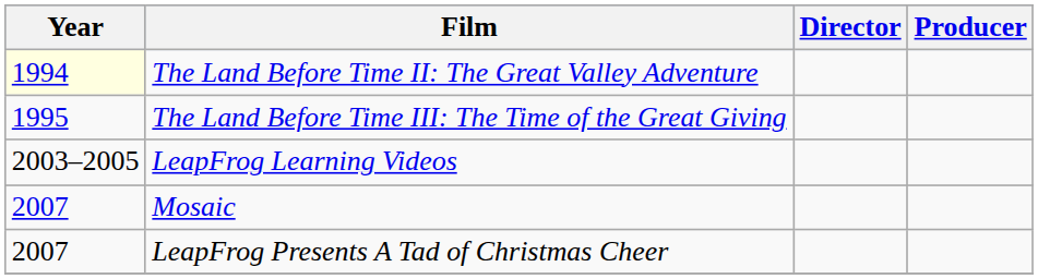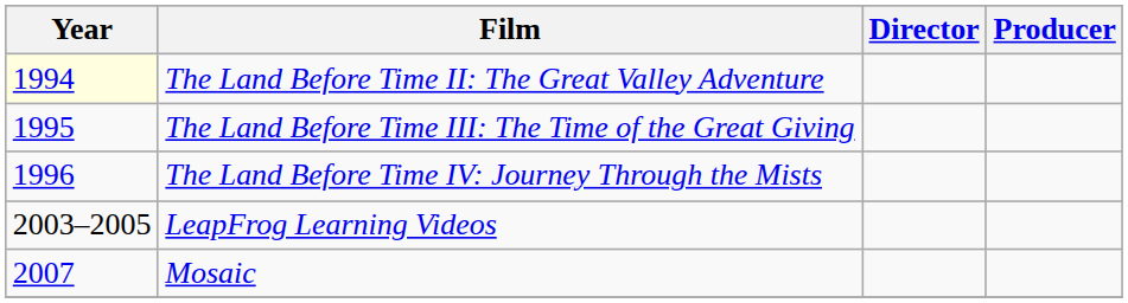 <table class="wikitable">
 <tr style="background:#b0c4de; text-align:center;">
 <th>Year</th>
 <th>Film</th>
 <th><a href='#'>Director</a></th>
 <th><a href='#'>Producer</a></th>
 </tr>
 <tr>
 <td style="background: lightyellow;"><a href='#'>1994</a></td>
 <td><em><a href='#'>The Land Before Time II: The Great Valley Adventure</a></em></td>
 <td></td>
 <td></td>
 </tr>
 <tr>
 <td><a href='#'>1995</a></td>
 <td><em><a href='#'>The Land Before Time III: The Time of the Great Giving</a></em></td>
 <td></td>
 <td></td>
 </tr>
 <tr>
+<td><a href='#'>1996</a></td>
+<td><em><a href='#'>The Land Before Time IV: Journey Through the Mists</a></em></td>
+<td></td>
+<td></td>
+</tr>
+<tr>
 <td>2003–2005</td>
 <td><em><a href='#'>LeapFrog Learning Videos</a></em></td>
 <td></td>
 <td></td>
 </tr>
 <tr>
 <td><a href='#'>2007</a></td>
 <td><em><a href='#'>Mosaic</a></em></td>
 <td></td>
 <td></td>
 </tr>
 <tr>
-<td>2007</td>
-<td><em>LeapFrog Presents A Tad of Christmas Cheer</em></td>
-<td></td>
-<td></td>
-</tr>
-<tr>
 </tr>
 </table>
